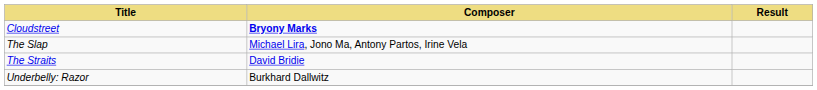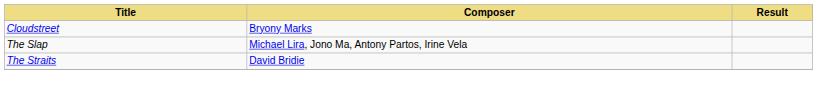 <table class="wikitable" width=100%>
 <tr>
 <th style="width:30%;background:#EEDD82;">Title</th>
 <th style="width:60%;background:#EEDD82;">Composer</th>
 <th style="width:10%;background:#EEDD82;">Result<br></th>
 </tr>
 <tr>
 <td><em><a href='#'>Cloudstreet</a></em></td>
-<td><strong><a href='#'>Bryony Marks</a></strong></td>
+<td><a href='#'>Bryony Marks</a></td>
 <td></td>
 </tr>
 <tr>
 <td><em>The Slap</em></td>
 <td><a href='#'>Michael Lira</a>, Jono Ma, Antony Partos, Irine Vela</td>
 <td></td>
 </tr>
 <tr>
 <td><em><a href='#'>The Straits</a></em></td>
 <td><a href='#'>David Bridie</a></td>
 <td></td>
 </tr>
 <tr>
-<td><em>Underbelly: Razor</em></td>
-<td>Burkhard Dallwitz</td>
-<td></td>
-</tr>
-<tr>
 </tr>
 </table>
